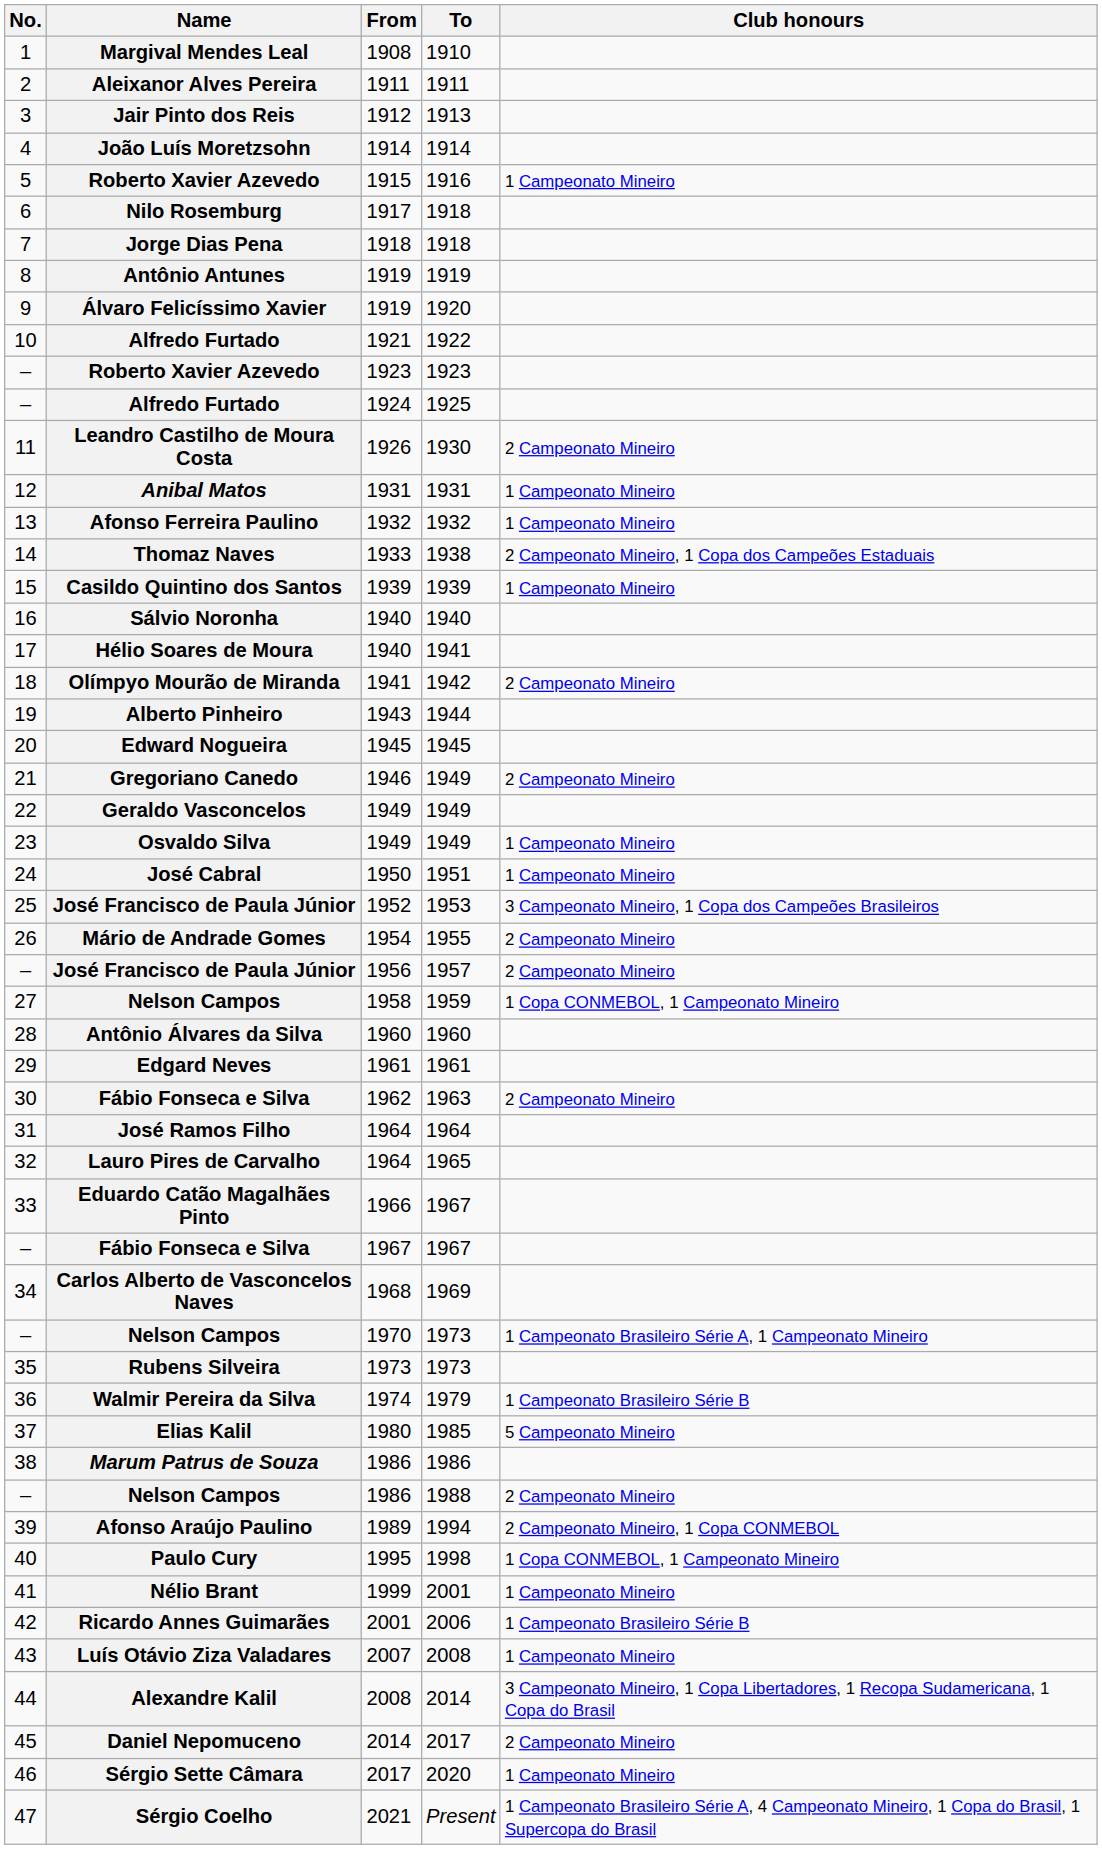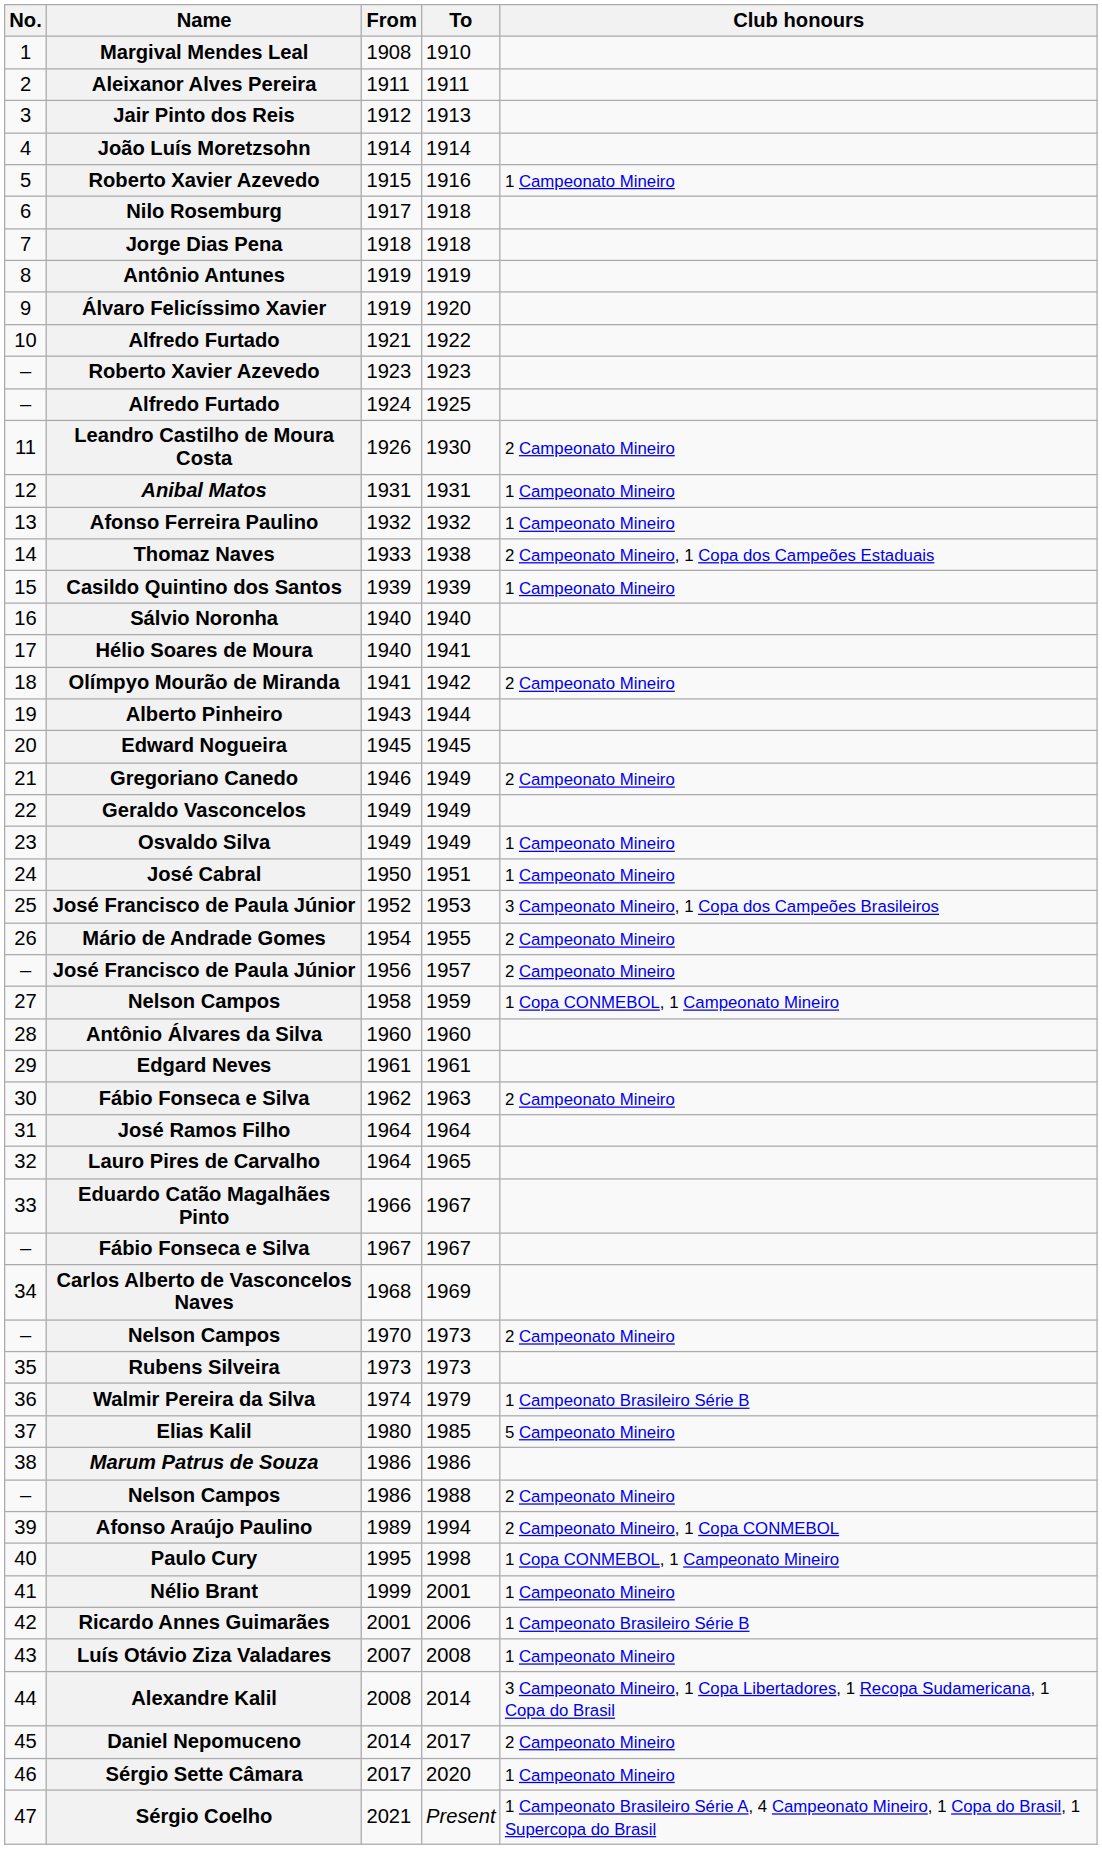 <table class="wikitable plainrowheaders" style="text-align: center">
 <tr>
 <th scope="col">No.</th>
 <th scope="col">Name</th>
 <th scope="col">From</th>
 <th scope="col">To</th>
 <th scope="col">Club honours</th>
 </tr>
 <tr>
 <td align="center">1</td>
 <th align="left" scope="row">Margival Mendes Leal</th>
 <td align="left">1908</td>
 <td align="left">1910</td>
 <td></td>
 </tr>
 <tr>
 <td align="center">2</td>
 <th align="left" scope="row">Aleixanor Alves Pereira</th>
 <td align="left">1911</td>
 <td align="left">1911</td>
 <td></td>
 </tr>
 <tr>
 <td align="center">3</td>
 <th align="left" scope="row">Jair Pinto dos Reis</th>
 <td align="left">1912</td>
 <td align="left">1913</td>
 <td></td>
 </tr>
 <tr>
 <td align="center">4</td>
 <th align="left" scope="row">João Luís Moretzsohn</th>
 <td align="left">1914</td>
 <td align="left">1914</td>
 <td></td>
 </tr>
 <tr>
 <td align="center">5</td>
 <th align="left" scope="row">Roberto Xavier Azevedo</th>
 <td align="left">1915</td>
 <td align="left">1916</td>
 <td align="left"><small>1 <a href='#'>Campeonato Mineiro</a></small></td>
 </tr>
 <tr>
 <td align="center">6</td>
 <th align="left" scope="row">Nilo Rosemburg</th>
 <td align="left">1917</td>
 <td align="left">1918</td>
 <td></td>
 </tr>
 <tr>
 <td align="center">7</td>
 <th align="left" scope="row">Jorge Dias Pena</th>
 <td align="left">1918</td>
 <td align="left">1918</td>
 <td></td>
 </tr>
 <tr>
 <td align="center">8</td>
 <th align="left" scope="row">Antônio Antunes</th>
 <td align="left">1919</td>
 <td align="left">1919</td>
 <td></td>
 </tr>
 <tr>
 <td align="center">9</td>
 <th align="left" scope="row">Álvaro Felicíssimo Xavier</th>
 <td align="left">1919</td>
 <td align="left">1920</td>
 <td></td>
 </tr>
 <tr>
 <td align="center">10</td>
 <th align="left" scope="row">Alfredo Furtado</th>
 <td align="left">1921</td>
 <td align="left">1922</td>
 <td></td>
 </tr>
 <tr>
 <td align="center">–</td>
 <th align="left" scope="row">Roberto Xavier Azevedo</th>
 <td align="left">1923</td>
 <td align="left">1923</td>
 <td></td>
 </tr>
 <tr>
 <td align="center">–</td>
 <th align="left" scope="row">Alfredo Furtado</th>
 <td align="left">1924</td>
 <td align="left">1925</td>
 <td></td>
 </tr>
 <tr>
 <td align="center">11</td>
 <th align="left" scope="row">Leandro Castilho de Moura Costa</th>
 <td align="left">1926</td>
 <td align="left">1930</td>
 <td align="left"><small>2 <a href='#'>Campeonato Mineiro</a></small></td>
 </tr>
 <tr>
 <td align="center">12</td>
 <th align="left" scope="row"><em>Anibal Matos</em></th>
 <td align="left">1931</td>
 <td align="left">1931</td>
 <td align="left"><small>1 <a href='#'>Campeonato Mineiro</a></small></td>
 </tr>
 <tr>
 <td align="center">13</td>
 <th align="left" scope="row">Afonso Ferreira Paulino</th>
 <td align="left">1932</td>
 <td align="left">1932</td>
 <td align="left"><small>1 <a href='#'>Campeonato Mineiro</a></small></td>
 </tr>
 <tr>
 <td align="center">14</td>
 <th align="left" scope="row">Thomaz Naves</th>
 <td align="left">1933</td>
 <td align="left">1938</td>
 <td align="left"><small>2 <a href='#'>Campeonato Mineiro</a>, 1 <a href='#'>Copa dos Campeões Estaduais</a></small></td>
 </tr>
 <tr>
 <td align="center">15</td>
 <th align="left" scope="row">Casildo Quintino dos Santos</th>
 <td align="left">1939</td>
 <td align="left">1939</td>
 <td align="left"><small>1 <a href='#'>Campeonato Mineiro</a></small></td>
 </tr>
 <tr>
 <td align="center">16</td>
 <th align="left" scope="row">Sálvio Noronha</th>
 <td align="left">1940</td>
 <td align="left">1940</td>
 <td></td>
 </tr>
 <tr>
 <td align="center">17</td>
 <th align="left" scope="row">Hélio Soares de Moura</th>
 <td align="left">1940</td>
 <td align="left">1941</td>
 <td></td>
 </tr>
 <tr>
 <td align="center">18</td>
 <th align="left" scope="row">Olímpyo Mourão de Miranda</th>
 <td align="left">1941</td>
 <td align="left">1942</td>
 <td align="left"><small>2 <a href='#'>Campeonato Mineiro</a></small></td>
 </tr>
 <tr>
 <td align="center">19</td>
 <th align="left" scope="row">Alberto Pinheiro</th>
 <td align="left">1943</td>
 <td align="left">1944</td>
 <td></td>
 </tr>
 <tr>
 <td align="center">20</td>
 <th align="left" scope="row">Edward Nogueira</th>
 <td align="left">1945</td>
 <td align="left">1945</td>
 <td></td>
 </tr>
 <tr>
 <td align="center">21</td>
 <th align="left" scope="row">Gregoriano Canedo</th>
 <td align="left">1946</td>
 <td align="left">1949</td>
 <td align="left"><small>2 <a href='#'>Campeonato Mineiro</a></small></td>
 </tr>
 <tr>
 <td align="center">22</td>
 <th align="left" scope="row">Geraldo Vasconcelos</th>
 <td align="left">1949</td>
 <td align="left">1949</td>
 <td></td>
 </tr>
 <tr>
 <td align="center">23</td>
 <th align="left" scope="row">Osvaldo Silva</th>
 <td align="left">1949</td>
 <td align="left">1949</td>
 <td align="left"><small>1 <a href='#'>Campeonato Mineiro</a></small></td>
 </tr>
 <tr>
 <td align="center">24</td>
 <th align="left" scope="row">José Cabral</th>
 <td align="left">1950</td>
 <td align="left">1951</td>
 <td align="left"><small>1 <a href='#'>Campeonato Mineiro</a></small></td>
 </tr>
 <tr>
 <td align="center">25</td>
 <th align="left" scope="row">José Francisco de Paula Júnior</th>
 <td align="left">1952</td>
 <td align="left">1953</td>
 <td align="left"><small>3 <a href='#'>Campeonato Mineiro</a>, 1 <a href='#'>Copa dos Campeões Brasileiros</a></small></td>
 </tr>
 <tr>
 <td align="center">26</td>
 <th align="left" scope="row">Mário de Andrade Gomes</th>
 <td align="left">1954</td>
 <td align="left">1955</td>
 <td align="left"><small>2 <a href='#'>Campeonato Mineiro</a></small></td>
 </tr>
 <tr>
 <td align="center">–</td>
 <th align="left" scope="row">José Francisco de Paula Júnior</th>
 <td align="left">1956</td>
 <td align="left">1957</td>
 <td align="left"><small>2 <a href='#'>Campeonato Mineiro</a></small></td>
 </tr>
 <tr>
 <td align="center">27</td>
 <th align="left" scope="row">Nelson Campos</th>
 <td align="left">1958</td>
 <td align="left">1959</td>
 <td align="left"><small>1 <a href='#'>Copa CONMEBOL</a>, 1 <a href='#'>Campeonato Mineiro</a></small></td>
 </tr>
 <tr>
 <td align="center">28</td>
 <th align="left" scope="row">Antônio Álvares da Silva</th>
 <td align="left">1960</td>
 <td align="left">1960</td>
 <td></td>
 </tr>
 <tr>
 <td align="center">29</td>
 <th align="left" scope="row">Edgard Neves</th>
 <td align="left">1961</td>
 <td align="left">1961</td>
 <td></td>
 </tr>
 <tr>
 <td align="center">30</td>
 <th align="left" scope="row">Fábio Fonseca e Silva</th>
 <td align="left">1962</td>
 <td align="left">1963</td>
 <td align="left"><small>2 <a href='#'>Campeonato Mineiro</a></small></td>
 </tr>
 <tr>
 <td align="center">31</td>
 <th align="left" scope="row">José Ramos Filho</th>
 <td align="left">1964</td>
 <td align="left">1964</td>
 <td></td>
 </tr>
 <tr>
 <td align="center">32</td>
 <th align="left" scope="row">Lauro Pires de Carvalho</th>
 <td align="left">1964</td>
 <td align="left">1965</td>
 <td></td>
 </tr>
 <tr>
 <td align="center">33</td>
 <th align="left" scope="row">Eduardo Catão Magalhães Pinto</th>
 <td align="left">1966</td>
 <td align="left">1967</td>
 <td></td>
 </tr>
 <tr>
 <td align="center">–</td>
 <th align="left" scope="row">Fábio Fonseca e Silva</th>
 <td align="left">1967</td>
 <td align="left">1967</td>
 <td></td>
 </tr>
 <tr>
 <td align="center">34</td>
 <th align="left" scope="row">Carlos Alberto de Vasconcelos Naves</th>
 <td align="left">1968</td>
 <td align="left">1969</td>
 <td></td>
 </tr>
 <tr>
 <td align="center">–</td>
 <th align="left" scope="row">Nelson Campos</th>
 <td align="left">1970</td>
 <td align="left">1973</td>
-<td align="left"><small>1 <a href='#'>Campeonato Brasileiro Série A</a>, 1 <a href='#'>Campeonato Mineiro</a></small></td>
+<td align="left"><small>2 <a href='#'>Campeonato Mineiro</a></small></td>
 </tr>
 <tr>
 <td align="center">35</td>
 <th align="left" scope="row">Rubens Silveira</th>
 <td align="left">1973</td>
 <td align="left">1973</td>
 <td></td>
 </tr>
 <tr>
 <td align="center">36</td>
 <th align="left" scope="row">Walmir Pereira da Silva</th>
 <td align="left">1974</td>
 <td align="left">1979</td>
 <td align="left"><small>1 <a href='#'>Campeonato Brasileiro Série B</a></small></td>
 </tr>
 <tr>
 <td align="center">37</td>
 <th align="left" scope="row">Elias Kalil</th>
 <td align="left">1980</td>
 <td align="left">1985</td>
 <td align="left"><small>5 <a href='#'>Campeonato Mineiro</a></small></td>
 </tr>
 <tr>
 <td align="center">38</td>
 <th align="left" scope="row"><em>Marum Patrus de Souza</em></th>
 <td align="left">1986</td>
 <td align="left">1986</td>
 <td></td>
 </tr>
 <tr>
 <td align="center">–</td>
 <th align="left" scope="row">Nelson Campos</th>
 <td align="left">1986</td>
 <td align="left">1988</td>
 <td align="left"><small>2 <a href='#'>Campeonato Mineiro</a></small></td>
 </tr>
 <tr>
 <td align="center">39</td>
 <th align="left" scope="row">Afonso Araújo Paulino</th>
 <td align="left">1989</td>
 <td align="left">1994</td>
 <td align="left"><small>2 <a href='#'>Campeonato Mineiro</a>, 1 <a href='#'>Copa CONMEBOL</a></small></td>
 </tr>
 <tr>
 <td align="center">40</td>
 <th align="left" scope="row">Paulo Cury</th>
 <td align="left">1995</td>
 <td align="left">1998</td>
 <td align="left"><small>1 <a href='#'>Copa CONMEBOL</a>, 1 <a href='#'>Campeonato Mineiro</a></small></td>
 </tr>
 <tr>
 <td align="center">41</td>
 <th align="left" scope="row">Nélio Brant</th>
 <td align="left">1999</td>
 <td align="left">2001</td>
 <td align="left"><small>1 <a href='#'>Campeonato Mineiro</a></small></td>
 </tr>
 <tr>
 <td align="center">42</td>
 <th align="left" scope="row">Ricardo Annes Guimarães</th>
 <td align="left">2001</td>
 <td align="left">2006</td>
 <td align="left"><small>1 <a href='#'>Campeonato Brasileiro Série B</a></small></td>
 </tr>
 <tr>
 <td align="center">43</td>
 <th align="left" scope="row">Luís Otávio Ziza Valadares</th>
 <td align="left">2007</td>
 <td align="left">2008</td>
 <td align="left"><small>1 <a href='#'>Campeonato Mineiro</a></small></td>
 </tr>
 <tr>
 <td align="center">44</td>
 <th align="left" scope="row">Alexandre Kalil</th>
 <td align="left">2008</td>
 <td align="left">2014</td>
 <td align="left"><small>3 <a href='#'>Campeonato Mineiro</a>, 1 <a href='#'>Copa Libertadores</a>, 1 <a href='#'>Recopa Sudamericana</a>, 1 <a href='#'>Copa do Brasil</a></small></td>
 </tr>
 <tr>
 <td align="center">45</td>
 <th align="left" scope="row">Daniel Nepomuceno</th>
 <td align="left">2014</td>
 <td align="left">2017</td>
 <td align="left"><small>2 <a href='#'>Campeonato Mineiro</a></small></td>
 </tr>
 <tr>
 <td align="center">46</td>
 <th align="left" scope="row">Sérgio Sette Câmara</th>
 <td align="left">2017</td>
 <td align="left">2020</td>
 <td align="left"><small>1 <a href='#'>Campeonato Mineiro</a></small></td>
 </tr>
 <tr>
 <td align="center">47</td>
 <th align="left" scope="row">Sérgio Coelho</th>
 <td align="left">2021</td>
 <td align="left"><em>Present</em></td>
 <td align="left"><small>1 <a href='#'>Campeonato Brasileiro Série A</a>, 4 <a href='#'>Campeonato Mineiro</a>, 1 <a href='#'>Copa do Brasil</a>, 1 <a href='#'>Supercopa do Brasil</a></small></td>
 </tr>
 </table>
